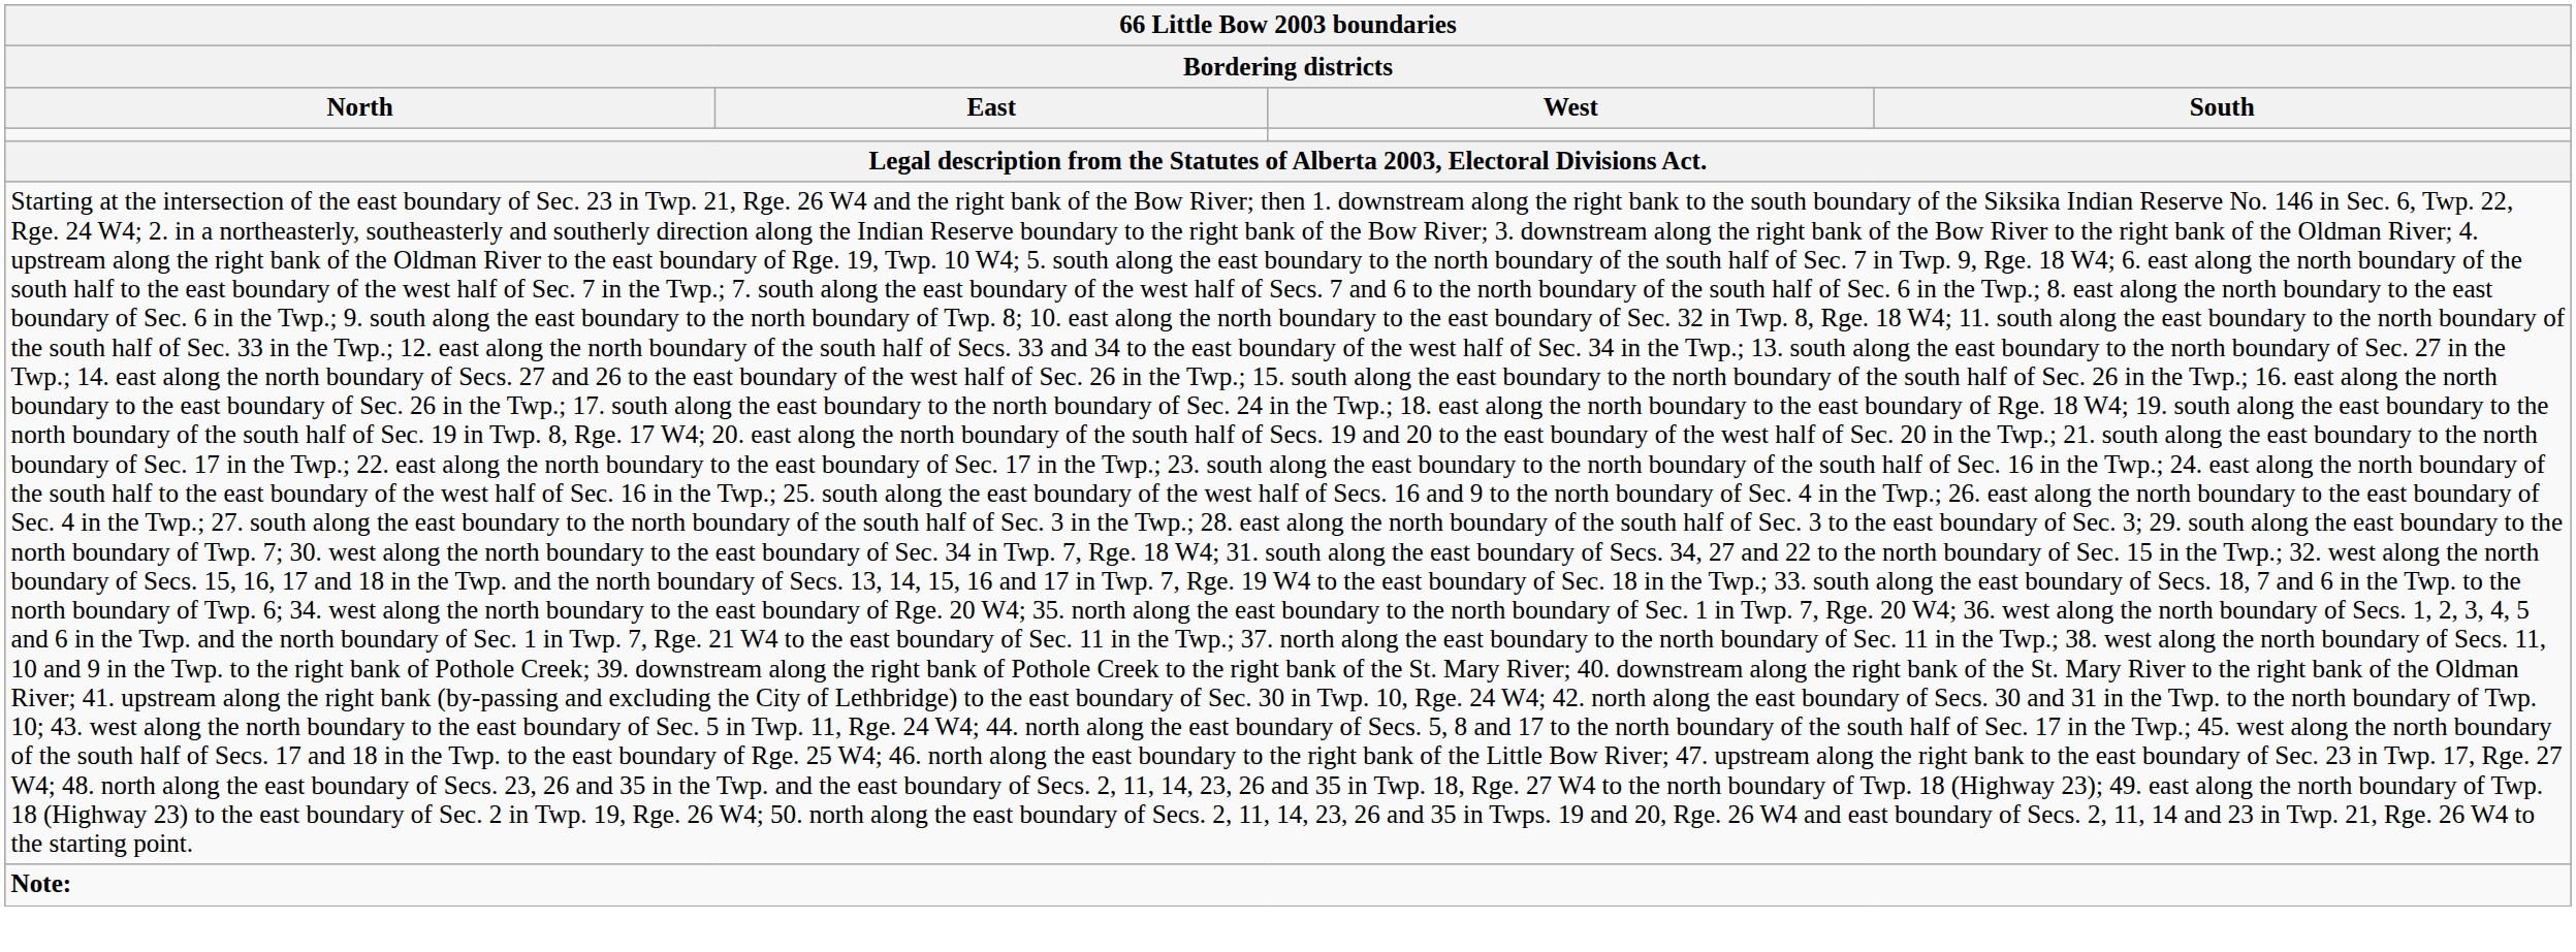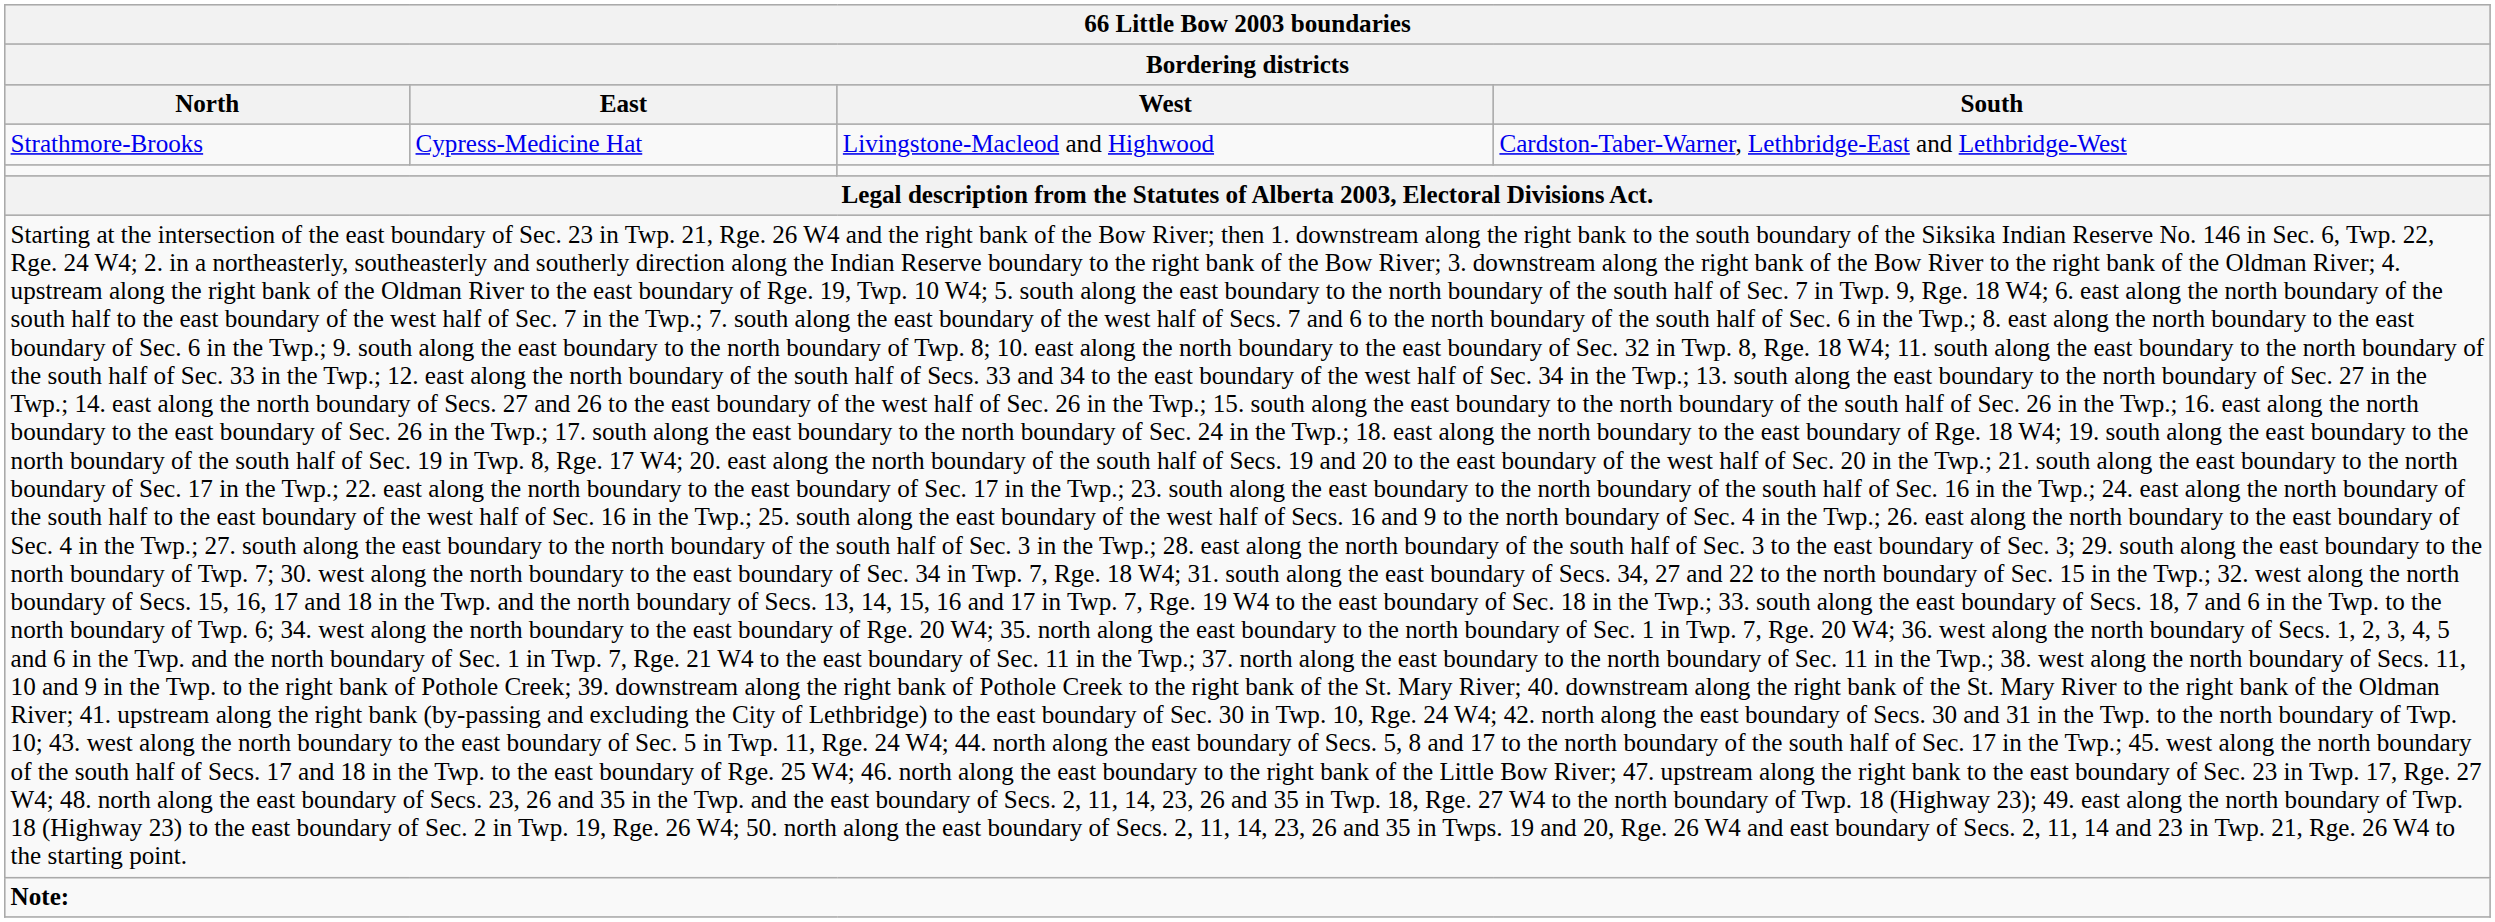 <table class="wikitable collapsible collapsed" style="width:100%;">
 <tr>
 <th colspan=4>66 Little Bow 2003 boundaries</th>
 </tr>
 <tr>
 <th colspan=4>Bordering districts</th>
 </tr>
 <tr>
 <th>North</th>
 <th>East</th>
 <th>West</th>
 <th>South</th>
+</tr>
+<tr>
+<td><a href='#'>Strathmore-Brooks</a></td>
+<td><a href='#'>Cypress-Medicine Hat</a></td>
+<td><a href='#'>Livingstone-Macleod</a> and <a href='#'>Highwood</a></td>
+<td><a href='#'>Cardston-Taber-Warner</a>, <a href='#'>Lethbridge-East</a> and <a href='#'>Lethbridge-West</a></td>
 </tr>
 <tr>
 <td colspan=2 align=center></td>
 <td colspan=2 align=center></td>
 </tr>
 <tr>
 <th colspan=4>Legal description from the Statutes of Alberta 2003, Electoral Divisions Act.</th>
 </tr>
 <tr>
 <td colspan=4>Starting at the intersection of the east boundary of Sec. 23 in Twp. 21, Rge. 26 W4 and the right bank of the Bow River; then 1. downstream along the right bank to the south boundary of the Siksika Indian Reserve No. 146 in Sec. 6, Twp. 22, Rge. 24 W4; 2. in a northeasterly, southeasterly and southerly direction along the Indian Reserve boundary to the right bank of the Bow River; 3. downstream along the right bank of the Bow River to the right bank of the Oldman River; 4. upstream along the right bank of the Oldman River to the east boundary of Rge. 19, Twp. 10 W4; 5. south along the east boundary to the north boundary of the south half of Sec. 7 in Twp. 9, Rge. 18 W4; 6. east along the north boundary of the south half to the east boundary of the west half of Sec. 7 in the Twp.; 7. south along the east boundary of the west half of Secs. 7 and 6 to the north boundary of the south half of Sec. 6 in the Twp.; 8. east along the north boundary to the east boundary of Sec. 6 in the Twp.; 9. south along the east boundary to the north boundary of Twp. 8; 10. east along the north boundary to the east boundary of Sec. 32 in Twp. 8, Rge. 18 W4; 11. south along the east boundary to the north boundary of the south half of Sec. 33 in the Twp.; 12. east along the north boundary of the south half of Secs. 33 and 34 to the east boundary of the west half of Sec. 34 in the Twp.; 13. south along the east boundary to the north boundary of Sec. 27 in the Twp.; 14. east along the north boundary of Secs. 27 and 26 to the east boundary of the west half of Sec. 26 in the Twp.; 15. south along the east boundary to the north boundary of the south half of Sec. 26 in the Twp.; 16. east along the north boundary to the east boundary of Sec. 26 in the Twp.; 17. south along the east boundary to the north boundary of Sec. 24 in the Twp.; 18. east along the north boundary to the east boundary of Rge. 18 W4; 19. south along the east boundary to the north boundary of the south half of Sec. 19 in Twp. 8, Rge. 17 W4; 20. east along the north boundary of the south half of Secs. 19 and 20 to the east boundary of the west half of Sec. 20 in the Twp.; 21. south along the east boundary to the north boundary of Sec. 17 in the Twp.; 22. east along the north boundary to the east boundary of Sec. 17 in the Twp.; 23. south along the east boundary to the north boundary of the south half of Sec. 16 in the Twp.; 24. east along the north boundary of the south half to the east boundary of the west half of Sec. 16 in the Twp.; 25. south along the east boundary of the west half of Secs. 16 and 9 to the north boundary of Sec. 4 in the Twp.; 26. east along the north boundary to the east boundary of Sec. 4 in the Twp.; 27. south along the east boundary to the north boundary of the south half of Sec. 3 in the Twp.; 28. east along the north boundary of the south half of Sec. 3 to the east boundary of Sec. 3; 29. south along the east boundary to the north boundary of Twp. 7; 30. west along the north boundary to the east boundary of Sec. 34 in Twp. 7, Rge. 18 W4; 31. south along the east boundary of Secs. 34, 27 and 22 to the north boundary of Sec. 15 in the Twp.; 32. west along the north boundary of Secs. 15, 16, 17 and 18 in the Twp. and the north boundary of Secs. 13, 14, 15, 16 and 17 in Twp. 7, Rge. 19 W4 to the east boundary of Sec. 18 in the Twp.; 33. south along the east boundary of Secs. 18, 7 and 6 in the Twp. to the north boundary of Twp. 6; 34. west along the north boundary to the east boundary of Rge. 20 W4; 35. north along the east boundary to the north boundary of Sec. 1 in Twp. 7, Rge. 20 W4; 36. west along the north boundary of Secs. 1, 2, 3, 4, 5 and 6 in the Twp. and the north boundary of Sec. 1 in Twp. 7, Rge. 21 W4 to the east boundary of Sec. 11 in the Twp.; 37. north along the east boundary to the north boundary of Sec. 11 in the Twp.; 38. west along the north boundary of Secs. 11, 10 and 9 in the Twp. to the right bank of Pothole Creek; 39. downstream along the right bank of Pothole Creek to the right bank of the St. Mary River; 40. downstream along the right bank of the St. Mary River to the right bank of the Oldman River; 41. upstream along the right bank (by-passing and excluding the City of Lethbridge) to the east boundary of Sec. 30 in Twp. 10, Rge. 24 W4; 42. north along the east boundary of Secs. 30 and 31 in the Twp. to the north boundary of Twp. 10; 43. west along the north boundary to the east boundary of Sec. 5 in Twp. 11, Rge. 24 W4; 44. north along the east boundary of Secs. 5, 8 and 17 to the north boundary of the south half of Sec. 17 in the Twp.; 45. west along the north boundary of the south half of Secs. 17 and 18 in the Twp. to the east boundary of Rge. 25 W4; 46. north along the east boundary to the right bank of the Little Bow River; 47. upstream along the right bank to the east boundary of Sec. 23 in Twp. 17, Rge. 27 W4; 48. north along the east boundary of Secs. 23, 26 and 35 in the Twp. and the east boundary of Secs. 2, 11, 14, 23, 26 and 35 in Twp. 18, Rge. 27 W4 to the north boundary of Twp. 18 (Highway 23); 49. east along the north boundary of Twp. 18 (Highway 23) to the east boundary of Sec. 2 in Twp. 19, Rge. 26 W4; 50. north along the east boundary of Secs. 2, 11, 14, 23, 26 and 35 in Twps. 19 and 20, Rge. 26 W4 and east boundary of Secs. 2, 11, 14 and 23 in Twp. 21, Rge. 26 W4 to the starting point.</td>
 </tr>
 <tr>
 <td colspan=4><strong>Note:</strong></td>
 </tr>
 </table>
